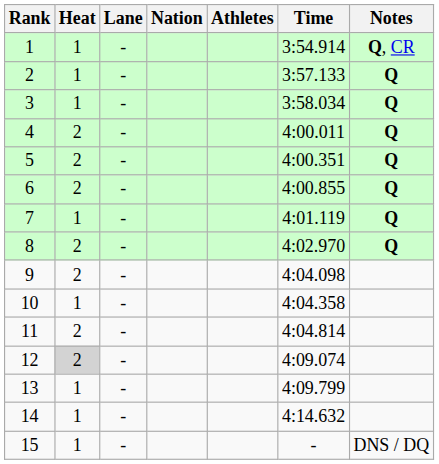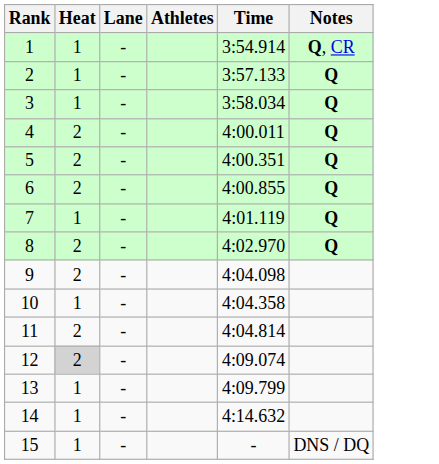 <table class="wikitable sortable" style="text-align:center">
 <tr>
 <th>Rank</th>
 <th>Heat</th>
 <th>Lane</th>
-<th>Nation</th>
 <th>Athletes</th>
 <th>Time</th>
 <th>Notes</th>
 </tr>
 <tr bgcolor=ccffcc>
 <td>1</td>
 <td>1</td>
 <td>-</td>
 <td align=left></td>
-<td align=left></td>
 <td>3:54.914</td>
 <td><strong>Q</strong>, <a href='#'>CR</a></td>
 </tr>
 <tr bgcolor=ccffcc>
 <td>2</td>
 <td>1</td>
 <td>-</td>
-<td align=left></td>
 <td align=left></td>
 <td>3:57.133</td>
 <td><strong>Q</strong></td>
 </tr>
 <tr bgcolor=ccffcc>
 <td>3</td>
 <td>1</td>
 <td>-</td>
 <td align=left></td>
-<td align=left></td>
 <td>3:58.034</td>
 <td><strong>Q</strong></td>
 </tr>
 <tr bgcolor=ccffcc>
 <td>4</td>
 <td>2</td>
 <td>-</td>
-<td align=left></td>
 <td align=left></td>
 <td>4:00.011</td>
 <td><strong>Q</strong></td>
 </tr>
 <tr bgcolor=ccffcc>
 <td>5</td>
 <td>2</td>
 <td>-</td>
 <td align=left></td>
-<td align=left></td>
 <td>4:00.351</td>
 <td><strong>Q</strong></td>
 </tr>
 <tr bgcolor=ccffcc>
 <td>6</td>
 <td>2</td>
 <td>-</td>
-<td align=left></td>
 <td align=left></td>
 <td>4:00.855</td>
 <td><strong>Q</strong></td>
 </tr>
 <tr bgcolor=ccffcc>
 <td>7</td>
 <td>1</td>
 <td>-</td>
 <td align=left></td>
-<td align=left></td>
 <td>4:01.119</td>
 <td><strong>Q</strong></td>
 </tr>
 <tr bgcolor=ccffcc>
 <td>8</td>
 <td>2</td>
 <td>-</td>
-<td align=left></td>
 <td align=left></td>
 <td>4:02.970</td>
 <td><strong>Q</strong></td>
 </tr>
 <tr>
 <td>9</td>
 <td>2</td>
 <td>-</td>
 <td align=left></td>
-<td align=left></td>
 <td>4:04.098</td>
 <td></td>
 </tr>
 <tr>
 <td>10</td>
 <td>1</td>
 <td>-</td>
-<td align=left></td>
 <td align=left></td>
 <td>4:04.358</td>
 <td></td>
 </tr>
 <tr>
 <td>11</td>
 <td>2</td>
 <td>-</td>
 <td align=left></td>
-<td align=left></td>
 <td>4:04.814</td>
 <td></td>
 </tr>
 <tr>
 <td>12</td>
 <td style="background: lightgrey;">2</td>
 <td>-</td>
-<td align=left></td>
 <td align=left></td>
 <td>4:09.074</td>
 <td></td>
 </tr>
 <tr>
 <td>13</td>
 <td>1</td>
 <td>-</td>
 <td align=left></td>
-<td align=left></td>
 <td>4:09.799</td>
 <td></td>
 </tr>
 <tr>
 <td>14</td>
 <td>1</td>
 <td>-</td>
-<td align=left></td>
 <td align=left></td>
 <td>4:14.632</td>
 <td></td>
 </tr>
 <tr>
 <td>15</td>
 <td>1</td>
 <td>-</td>
 <td align=left></td>
-<td align=left></td>
 <td>-</td>
 <td>DNS / DQ</td>
 </tr>
 </table>
